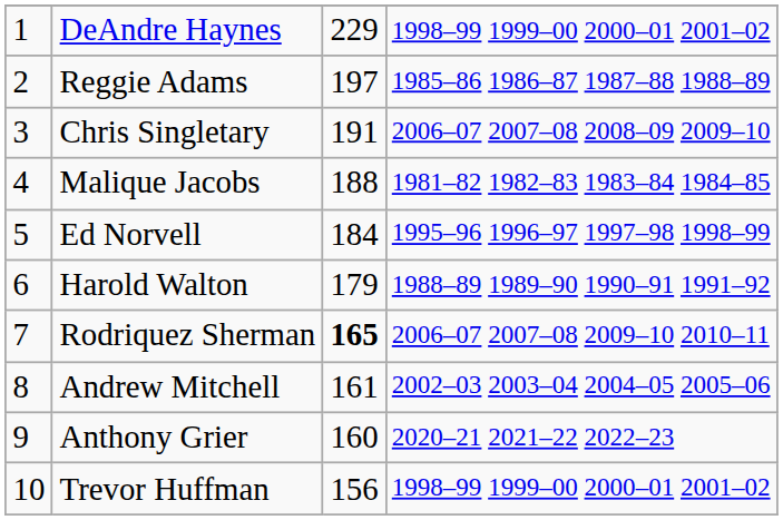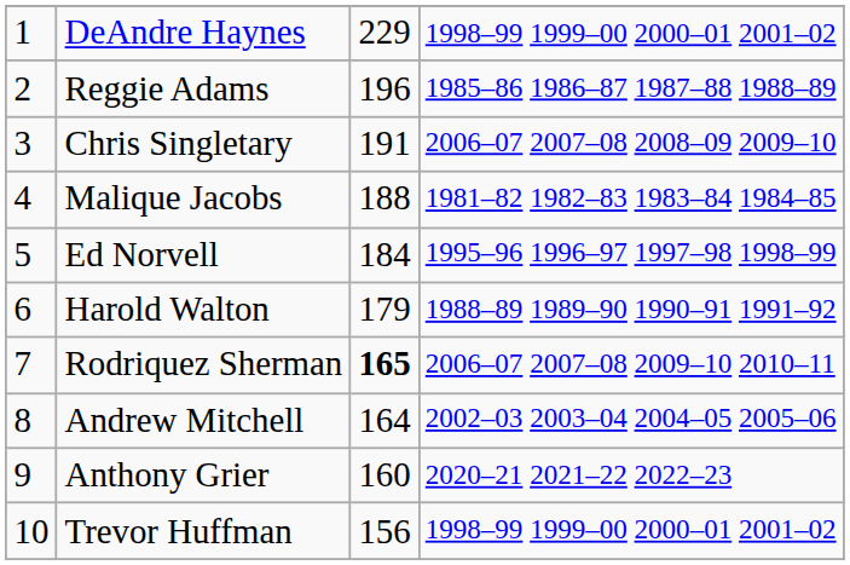 <table class="wikitable">
 <tr>
 </tr>
 <tr>
 <td>1</td>
 <td><a href='#'>DeAndre Haynes</a></td>
 <td>229</td>
 <td style="font-size:80%;"><a href='#'>1998–99</a> <a href='#'>1999–00</a> <a href='#'>2000–01</a> <a href='#'>2001–02</a></td>
 </tr>
 <tr>
 <td>2</td>
 <td>Reggie Adams</td>
-<td>197</td>
+<td>196</td>
 <td style="font-size:80%;"><a href='#'>1985–86</a> <a href='#'>1986–87</a> <a href='#'>1987–88</a> <a href='#'>1988–89</a></td>
 </tr>
 <tr>
 <td>3</td>
 <td>Chris Singletary</td>
 <td>191</td>
 <td style="font-size:80%;"><a href='#'>2006–07</a> <a href='#'>2007–08</a> <a href='#'>2008–09</a> <a href='#'>2009–10</a></td>
 </tr>
 <tr>
 <td>4</td>
 <td>Malique Jacobs</td>
 <td>188</td>
 <td style="font-size:80%;"><a href='#'>1981–82</a> <a href='#'>1982–83</a> <a href='#'>1983–84</a> <a href='#'>1984–85</a></td>
 </tr>
 <tr>
 <td>5</td>
 <td>Ed Norvell</td>
 <td>184</td>
 <td style="font-size:80%;"><a href='#'>1995–96</a> <a href='#'>1996–97</a> <a href='#'>1997–98</a> <a href='#'>1998–99</a></td>
 </tr>
 <tr>
 <td>6</td>
 <td>Harold Walton</td>
 <td>179</td>
 <td style="font-size:80%;"><a href='#'>1988–89</a> <a href='#'>1989–90</a> <a href='#'>1990–91</a> <a href='#'>1991–92</a></td>
 </tr>
 <tr>
 <td>7</td>
 <td>Rodriquez Sherman</td>
 <td><strong>165</strong></td>
 <td style="font-size:80%;"><a href='#'>2006–07</a> <a href='#'>2007–08</a> <a href='#'>2009–10</a> <a href='#'>2010–11</a></td>
 </tr>
 <tr>
 <td>8</td>
 <td>Andrew Mitchell</td>
-<td>161</td>
+<td>164</td>
 <td style="font-size:80%;"><a href='#'>2002–03</a> <a href='#'>2003–04</a> <a href='#'>2004–05</a> <a href='#'>2005–06</a></td>
 </tr>
 <tr>
 <td>9</td>
 <td>Anthony Grier</td>
 <td>160</td>
 <td style="font-size:80%;"><a href='#'>2020–21</a> <a href='#'>2021–22</a> <a href='#'>2022–23</a></td>
 </tr>
 <tr>
 <td>10</td>
 <td>Trevor Huffman</td>
 <td>156</td>
 <td style="font-size:80%;"><a href='#'>1998–99</a> <a href='#'>1999–00</a> <a href='#'>2000–01</a> <a href='#'>2001–02</a></td>
 </tr>
 </table>
